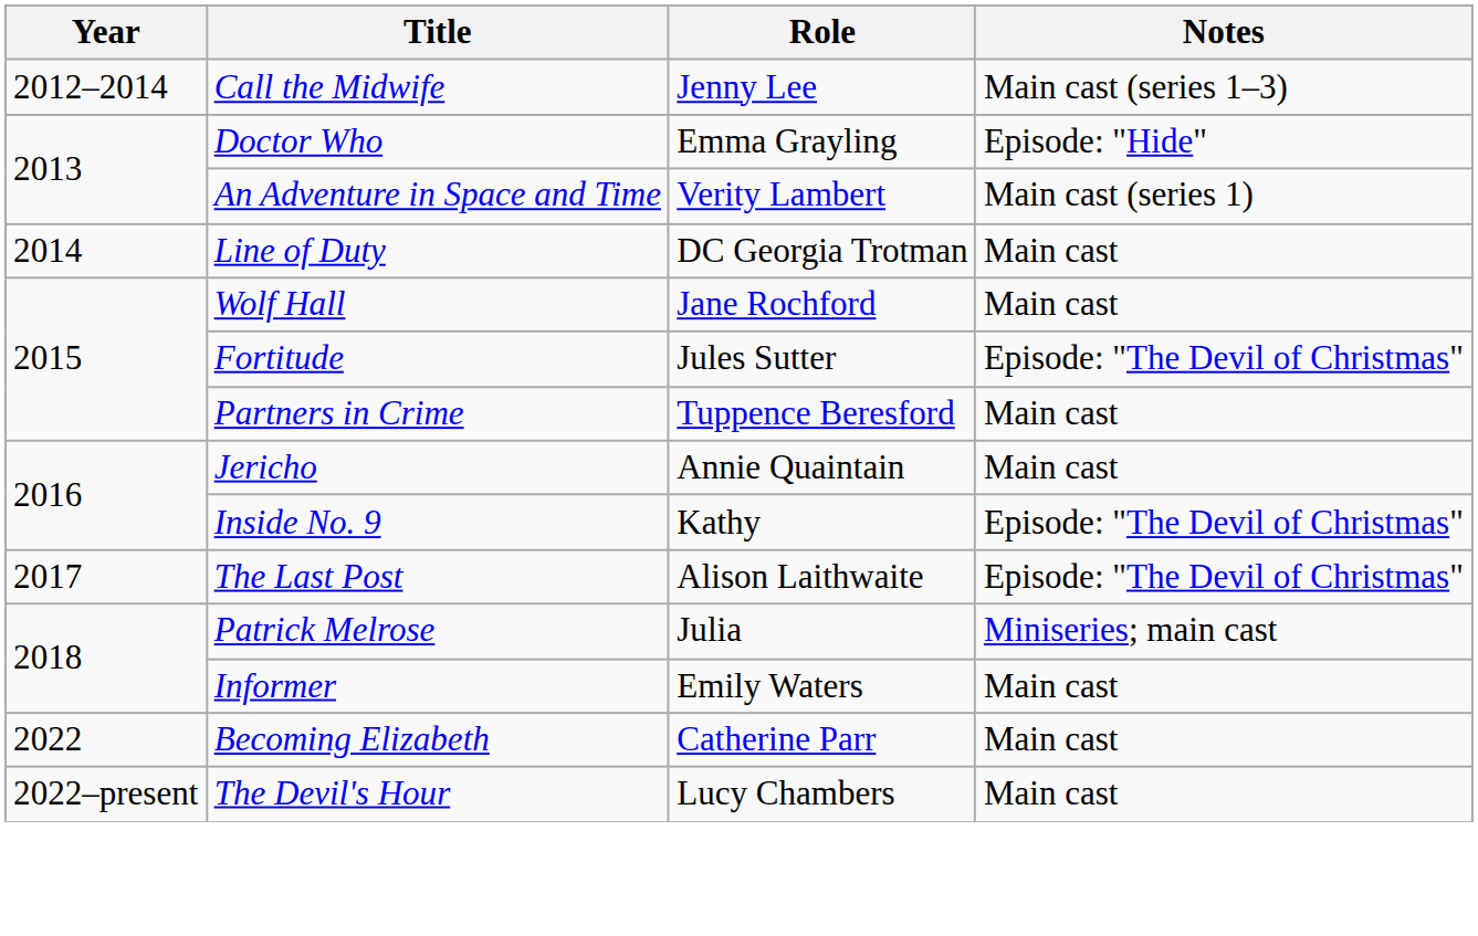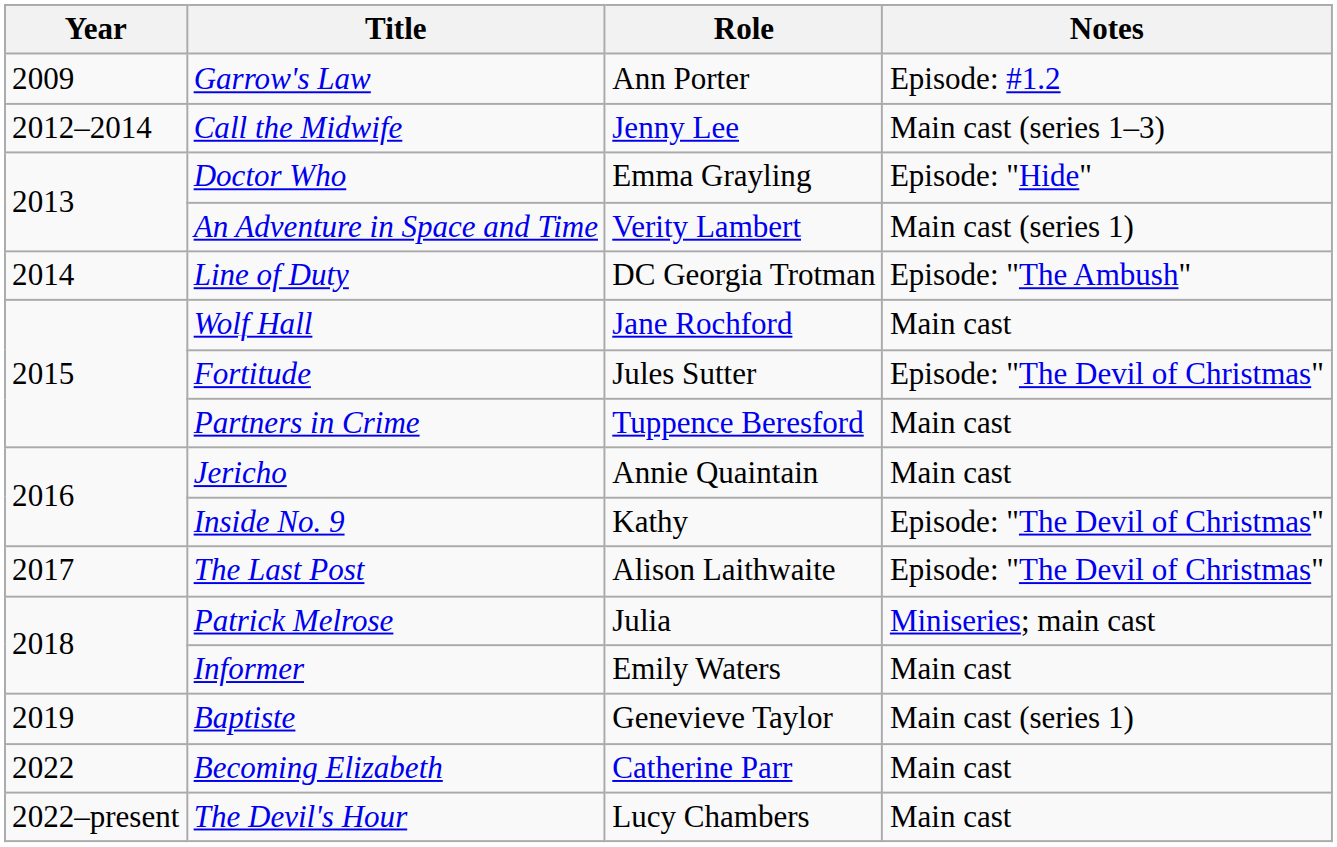 <table class="wikitable sortable">
 <tr>
 <th>Year</th>
 <th>Title</th>
 <th>Role</th>
 <th class="unsortable">Notes</th>
+</tr>
+<tr>
+<td>2009</td>
+<td><em><a href='#'>Garrow's Law</a></em></td>
+<td>Ann Porter</td>
+<td>Episode: <a href='#'>#1.2</a></td>
 </tr>
 <tr>
 <td>2012–2014</td>
 <td><em><a href='#'>Call the Midwife</a></em></td>
 <td><a href='#'>Jenny Lee</a></td>
 <td>Main cast (series 1–3)</td>
 </tr>
 <tr>
 <td rowspan="2">2013</td>
 <td><em><a href='#'>Doctor Who</a></em></td>
 <td>Emma Grayling</td>
 <td>Episode: "<a href='#'>Hide</a>"</td>
 </tr>
 <tr>
 <td><em><a href='#'>An Adventure in Space and Time</a></em></td>
 <td><a href='#'>Verity Lambert</a></td>
 <td>Main cast (series 1)</td>
 </tr>
 <tr>
 <td>2014</td>
 <td><em><a href='#'>Line of Duty</a></em></td>
 <td>DC Georgia Trotman</td>
-<td>Main cast</td>
+<td>Episode: "<a href='#'>The Ambush</a>"</td>
 </tr>
 <tr>
 <td rowspan="3">2015</td>
 <td><em><a href='#'>Wolf Hall</a></em></td>
 <td><a href='#'>Jane Rochford</a></td>
 <td>Main cast</td>
 </tr>
 <tr>
 <td><em><a href='#'>Fortitude</a></em></td>
 <td>Jules Sutter</td>
 <td>Episode: "<a href='#'>The Devil of Christmas</a>"</td>
 </tr>
 <tr>
 <td><em><a href='#'>Partners in Crime</a></em></td>
 <td><a href='#'>Tuppence Beresford</a></td>
 <td>Main cast</td>
 </tr>
 <tr>
 <td rowspan="2">2016</td>
 <td><em><a href='#'>Jericho</a></em></td>
 <td>Annie Quaintain</td>
 <td>Main cast</td>
 </tr>
 <tr>
 <td><em><a href='#'>Inside No. 9</a></em></td>
 <td>Kathy</td>
 <td>Episode: "<a href='#'>The Devil of Christmas</a>"</td>
 </tr>
 <tr>
 <td>2017</td>
 <td><em><a href='#'>The Last Post</a></em></td>
 <td>Alison Laithwaite</td>
 <td>Episode: "<a href='#'>The Devil of Christmas</a>"</td>
 </tr>
 <tr>
 <td rowspan="2">2018</td>
 <td><em><a href='#'>Patrick Melrose</a></em></td>
 <td>Julia</td>
 <td><a href='#'>Miniseries</a>; main cast</td>
 </tr>
 <tr>
 <td><em><a href='#'>Informer</a></em></td>
 <td>Emily Waters</td>
 <td>Main cast</td>
 </tr>
 <tr>
+<td>2019</td>
+<td><em><a href='#'>Baptiste</a></em></td>
+<td>Genevieve Taylor</td>
+<td>Main cast (series 1)</td>
+</tr>
+<tr>
 <td>2022</td>
 <td><em><a href='#'>Becoming Elizabeth</a></em></td>
 <td><a href='#'>Catherine Parr</a></td>
 <td>Main cast</td>
 </tr>
 <tr>
 <td>2022–present</td>
 <td><em><a href='#'>The Devil's Hour</a></em></td>
 <td>Lucy Chambers</td>
 <td>Main cast</td>
 </tr>
 </table>
